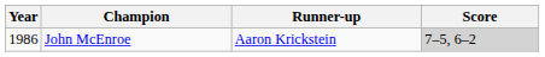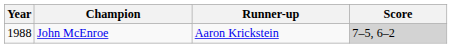 <table class="wikitable">
 <tr>
 <th>Year</th>
 <th width="200">Champion</th>
 <th width="200">Runner-up</th>
 <th width="120">Score</th>
 </tr>
 <tr>
-<td>1986</td>
+<td>1988</td>
 <td> <a href='#'>John McEnroe</a></td>
 <td> <a href='#'>Aaron Krickstein</a></td>
 <td style="background: lightgrey;">7–5, 6–2</td>
 </tr>
 </table>
